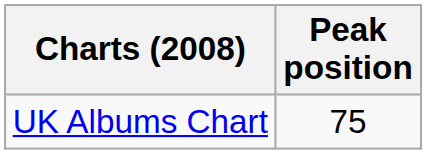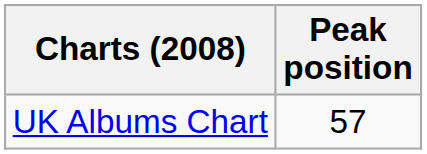 <table class="wikitable sortable">
 <tr>
 <th align="left">Charts (2008)</th>
 <th align="left">Peak<br>position</th>
 </tr>
 <tr>
 <td align="left"><a href='#'>UK Albums Chart</a></td>
-<td style="text-align:center;">75</td>
+<td style="text-align:center;">57</td>
 </tr>
 </table>
